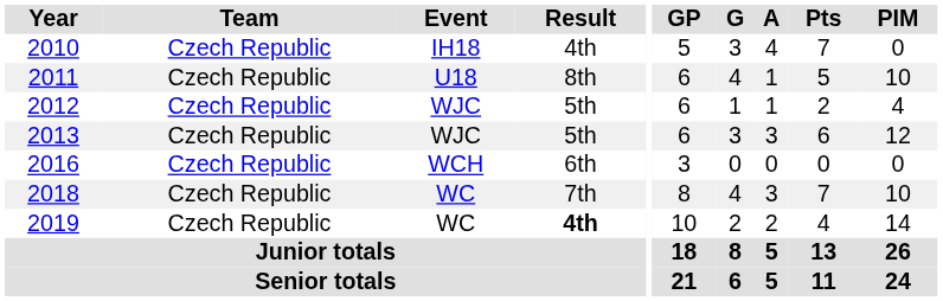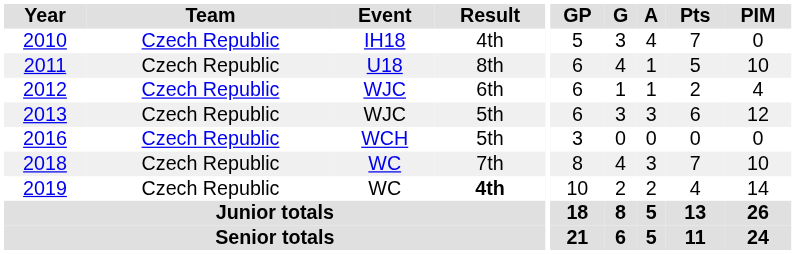 <table border="0" cellpadding="1" cellspacing="0" ID="Table3" style="text-align:center; width:40em">
 <tr bgcolor="#e0e0e0">
 <th>Year</th>
 <th>Team</th>
 <th>Event</th>
 <th>Result</th>
 <th rowspan="99" bgcolor="#ffffff"></th>
 <th>GP</th>
 <th>G</th>
 <th>A</th>
 <th>Pts</th>
 <th>PIM</th>
 </tr>
 <tr>
 <td><a href='#'>2010</a></td>
 <td><a href='#'>Czech Republic</a></td>
 <td><a href='#'>IH18</a></td>
 <td>4th</td>
 <td>5</td>
 <td>3</td>
 <td>4</td>
 <td>7</td>
 <td>0</td>
 </tr>
 <tr bgcolor="#f0f0f0">
 <td><a href='#'>2011</a></td>
 <td>Czech Republic</td>
 <td><a href='#'>U18</a></td>
 <td>8th</td>
 <td>6</td>
 <td>4</td>
 <td>1</td>
 <td>5</td>
 <td>10</td>
 </tr>
 <tr>
 <td><a href='#'>2012</a></td>
 <td><a href='#'>Czech Republic</a></td>
 <td><a href='#'>WJC</a></td>
-<td>5th</td>
+<td>6th</td>
 <td>6</td>
 <td>1</td>
 <td>1</td>
 <td>2</td>
 <td>4</td>
 </tr>
 <tr bgcolor="#f0f0f0">
 <td><a href='#'>2013</a></td>
 <td>Czech Republic</td>
 <td>WJC</td>
 <td>5th</td>
 <td>6</td>
 <td>3</td>
 <td>3</td>
 <td>6</td>
 <td>12</td>
 </tr>
 <tr>
 <td><a href='#'>2016</a></td>
 <td><a href='#'>Czech Republic</a></td>
 <td><a href='#'>WCH</a></td>
-<td>6th</td>
+<td>5th</td>
 <td>3</td>
 <td>0</td>
 <td>0</td>
 <td>0</td>
 <td>0</td>
 </tr>
 <tr bgcolor="#f0f0f0">
 <td><a href='#'>2018</a></td>
 <td>Czech Republic</td>
 <td><a href='#'>WC</a></td>
 <td>7th</td>
 <td>8</td>
 <td>4</td>
 <td>3</td>
 <td>7</td>
 <td>10</td>
 </tr>
 <tr>
 <td><a href='#'>2019</a></td>
 <td>Czech Republic</td>
 <td>WC</td>
 <td><strong>4th</strong></td>
 <td>10</td>
 <td>2</td>
 <td>2</td>
 <td>4</td>
 <td>14</td>
 </tr>
 <tr bgcolor="#e0e0e0">
 <th colspan="4">Junior totals</th>
 <th>18</th>
 <th>8</th>
 <th>5</th>
 <th>13</th>
 <th>26</th>
 </tr>
 <tr bgcolor="#e0e0e0">
 <th colspan="4">Senior totals</th>
 <th>21</th>
 <th>6</th>
 <th>5</th>
 <th>11</th>
 <th>24</th>
 </tr>
 </table>
